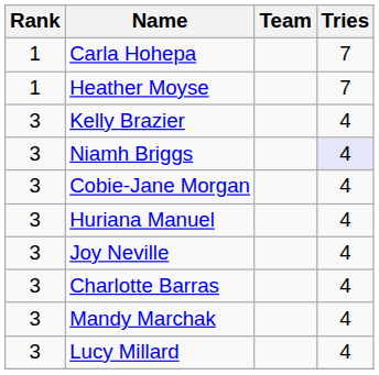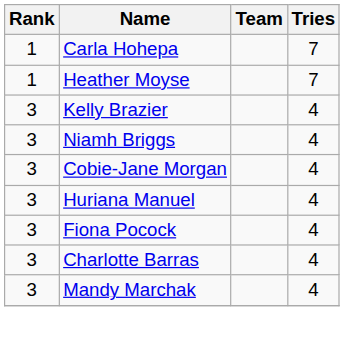 <table class="wikitable sortable" style="text-align:center; font-size:98%;">
 <tr>
 <th>Rank</th>
 <th>Name</th>
 <th>Team</th>
 <th>Tries</th>
 </tr>
 <tr>
 <td>1</td>
 <td align="left"><a href='#'>Carla Hohepa</a></td>
 <td align="left"></td>
 <td>7</td>
 </tr>
 <tr>
 <td>1</td>
 <td align="left"><a href='#'>Heather Moyse</a></td>
 <td align="left"></td>
 <td>7</td>
 </tr>
 <tr>
 <td>3</td>
 <td align="left"><a href='#'>Kelly Brazier</a></td>
 <td align="left"></td>
 <td>4</td>
 </tr>
 <tr>
 <td>3</td>
 <td align="left"><a href='#'>Niamh Briggs</a></td>
 <td align="left"></td>
-<td style="background: lavender;">4</td>
+<td>4</td>
 </tr>
 <tr>
 <td>3</td>
 <td align="left"><a href='#'>Cobie-Jane Morgan</a></td>
 <td align="left"></td>
 <td>4</td>
 </tr>
 <tr>
 <td>3</td>
 <td align="left"><a href='#'>Huriana Manuel</a></td>
 <td align="left"></td>
 <td>4</td>
 </tr>
 <tr>
 <td>3</td>
-<td align="left"><a href='#'>Joy Neville</a></td>
+<td align="left"><a href='#'>Fiona Pocock</a></td>
 <td align="left"></td>
 <td>4</td>
 </tr>
 <tr>
 <td>3</td>
 <td align="left"><a href='#'>Charlotte Barras</a></td>
 <td align="left"></td>
 <td>4</td>
 </tr>
 <tr>
 <td>3</td>
 <td align="left"><a href='#'>Mandy Marchak</a></td>
 <td align="left"></td>
 <td>4</td>
 </tr>
 <tr>
-<td>3</td>
-<td align="left"><a href='#'>Lucy Millard</a></td>
-<td align="left"></td>
-<td>4</td>
-</tr>
-<tr>
 </tr>
 </table>
